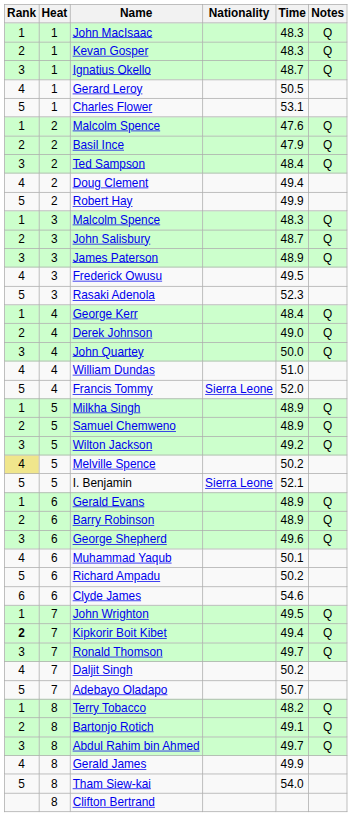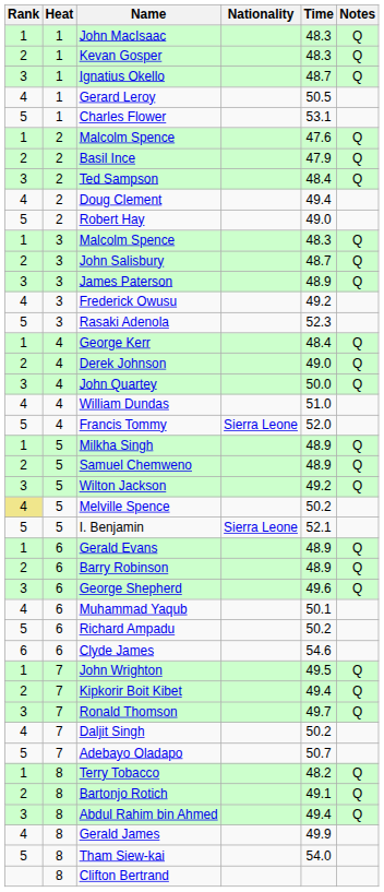 <table class="wikitable sortable" style="text-align:center">
 <tr>
 <th>Rank</th>
 <th>Heat</th>
 <th>Name</th>
 <th>Nationality</th>
 <th>Time</th>
 <th>Notes</th>
 </tr>
 <tr bgcolor=ccffcc>
 <td>1</td>
 <td>1</td>
 <td align=left><a href='#'>John MacIsaac</a></td>
 <td align=left></td>
 <td>48.3</td>
 <td>Q</td>
 </tr>
 <tr bgcolor=ccffcc>
 <td>2</td>
 <td>1</td>
 <td align=left><a href='#'>Kevan Gosper</a></td>
 <td align=left></td>
 <td>48.3</td>
 <td>Q</td>
 </tr>
 <tr bgcolor=ccffcc>
 <td>3</td>
 <td>1</td>
 <td align=left><a href='#'>Ignatius Okello</a></td>
 <td align=left></td>
 <td>48.7</td>
 <td>Q</td>
 </tr>
 <tr>
 <td>4</td>
 <td>1</td>
 <td align=left><a href='#'>Gerard Leroy</a></td>
 <td align=left></td>
 <td>50.5</td>
 <td></td>
 </tr>
 <tr>
 <td>5</td>
 <td>1</td>
 <td align=left><a href='#'>Charles Flower</a></td>
 <td align=left></td>
 <td>53.1</td>
 <td></td>
 </tr>
 <tr bgcolor=ccffcc>
 <td>1</td>
 <td>2</td>
 <td align=left><a href='#'>Malcolm Spence</a></td>
 <td align=left></td>
 <td>47.6</td>
 <td>Q</td>
 </tr>
 <tr bgcolor=ccffcc>
 <td>2</td>
 <td>2</td>
 <td align=left><a href='#'>Basil Ince</a></td>
 <td align=left></td>
 <td>47.9</td>
 <td>Q</td>
 </tr>
 <tr bgcolor=ccffcc>
 <td>3</td>
 <td>2</td>
 <td align=left><a href='#'>Ted Sampson</a></td>
 <td align=left></td>
 <td>48.4</td>
 <td>Q</td>
 </tr>
 <tr>
 <td>4</td>
 <td>2</td>
 <td align=left><a href='#'>Doug Clement</a></td>
 <td align=left></td>
 <td>49.4</td>
 <td></td>
 </tr>
 <tr>
 <td>5</td>
 <td>2</td>
 <td align=left><a href='#'>Robert Hay</a></td>
 <td align=left></td>
-<td>49.9</td>
+<td>49.0</td>
 <td></td>
 </tr>
 <tr bgcolor=ccffcc>
 <td>1</td>
 <td>3</td>
 <td align=left><a href='#'>Malcolm Spence</a></td>
 <td align=left></td>
 <td>48.3</td>
 <td>Q</td>
 </tr>
 <tr bgcolor=ccffcc>
 <td>2</td>
 <td>3</td>
 <td align=left><a href='#'>John Salisbury</a></td>
 <td align=left></td>
 <td>48.7</td>
 <td>Q</td>
 </tr>
 <tr bgcolor=ccffcc>
 <td>3</td>
 <td>3</td>
 <td align=left><a href='#'>James Paterson</a></td>
 <td align=left></td>
 <td>48.9</td>
 <td>Q</td>
 </tr>
 <tr>
 <td>4</td>
 <td>3</td>
 <td align=left><a href='#'>Frederick Owusu</a></td>
 <td align=left></td>
-<td>49.5</td>
+<td>49.2</td>
 <td></td>
 </tr>
 <tr>
 <td>5</td>
 <td>3</td>
 <td align=left><a href='#'>Rasaki Adenola</a></td>
 <td align=left></td>
 <td>52.3</td>
 <td></td>
 </tr>
 <tr bgcolor=ccffcc>
 <td>1</td>
 <td>4</td>
 <td align=left><a href='#'>George Kerr</a></td>
 <td align=left></td>
 <td>48.4</td>
 <td>Q</td>
 </tr>
 <tr bgcolor=ccffcc>
 <td>2</td>
 <td>4</td>
 <td align=left><a href='#'>Derek Johnson</a></td>
 <td align=left></td>
 <td>49.0</td>
 <td>Q</td>
 </tr>
 <tr bgcolor=ccffcc>
 <td>3</td>
 <td>4</td>
 <td align=left><a href='#'>John Quartey</a></td>
 <td align=left></td>
 <td>50.0</td>
 <td>Q</td>
 </tr>
 <tr>
 <td>4</td>
 <td>4</td>
 <td align=left><a href='#'>William Dundas</a></td>
 <td align=left></td>
 <td>51.0</td>
 <td></td>
 </tr>
 <tr>
 <td>5</td>
 <td>4</td>
 <td align=left><a href='#'>Francis Tommy</a></td>
 <td align=left> <a href='#'>Sierra Leone</a></td>
 <td>52.0</td>
 <td></td>
 </tr>
 <tr bgcolor=ccffcc>
 <td>1</td>
 <td>5</td>
 <td align=left><a href='#'>Milkha Singh</a></td>
 <td align=left></td>
 <td>48.9</td>
 <td>Q</td>
 </tr>
 <tr bgcolor=ccffcc>
 <td>2</td>
 <td>5</td>
 <td align=left><a href='#'>Samuel Chemweno</a></td>
 <td align=left></td>
 <td>48.9</td>
 <td>Q</td>
 </tr>
 <tr bgcolor=ccffcc>
 <td>3</td>
 <td>5</td>
 <td align=left><a href='#'>Wilton Jackson</a></td>
 <td align=left></td>
 <td>49.2</td>
 <td>Q</td>
 </tr>
 <tr>
 <td style="background: khaki;">4</td>
 <td>5</td>
 <td align=left><a href='#'>Melville Spence</a></td>
 <td align=left></td>
 <td>50.2</td>
 <td></td>
 </tr>
 <tr>
 <td>5</td>
 <td>5</td>
 <td align=left>I. Benjamin</td>
 <td align=left> <a href='#'>Sierra Leone</a></td>
 <td>52.1</td>
 <td></td>
 </tr>
 <tr bgcolor=ccffcc>
 <td>1</td>
 <td>6</td>
 <td align=left><a href='#'>Gerald Evans</a></td>
 <td align=left></td>
 <td>48.9</td>
 <td>Q</td>
 </tr>
 <tr bgcolor=ccffcc>
 <td>2</td>
 <td>6</td>
 <td align=left><a href='#'>Barry Robinson</a></td>
 <td align=left></td>
 <td>48.9</td>
 <td>Q</td>
 </tr>
 <tr bgcolor=ccffcc>
 <td>3</td>
 <td>6</td>
 <td align=left><a href='#'>George Shepherd</a></td>
 <td align=left></td>
 <td>49.6</td>
 <td>Q</td>
 </tr>
 <tr>
 <td>4</td>
 <td>6</td>
 <td align=left><a href='#'>Muhammad Yaqub</a></td>
 <td align=left></td>
 <td>50.1</td>
 <td></td>
 </tr>
 <tr>
 <td>5</td>
 <td>6</td>
 <td align=left><a href='#'>Richard Ampadu</a></td>
 <td align=left></td>
 <td>50.2</td>
 <td></td>
 </tr>
 <tr>
 <td>6</td>
 <td>6</td>
 <td align=left><a href='#'>Clyde James</a></td>
 <td align=left></td>
 <td>54.6</td>
 <td></td>
 </tr>
 <tr bgcolor=ccffcc>
 <td>1</td>
 <td>7</td>
 <td align=left><a href='#'>John Wrighton</a></td>
 <td align=left></td>
 <td>49.5</td>
 <td>Q</td>
 </tr>
 <tr bgcolor=ccffcc>
-<td><strong>2</strong></td>
+<td>2</td>
 <td>7</td>
 <td align=left><a href='#'>Kipkorir Boit Kibet</a></td>
 <td align=left></td>
 <td>49.4</td>
 <td>Q</td>
 </tr>
 <tr bgcolor=ccffcc>
 <td>3</td>
 <td>7</td>
 <td align=left><a href='#'>Ronald Thomson</a></td>
 <td align=left></td>
 <td>49.7</td>
 <td>Q</td>
 </tr>
 <tr>
 <td>4</td>
 <td>7</td>
 <td align=left><a href='#'>Daljit Singh</a></td>
 <td align=left></td>
 <td>50.2</td>
 <td></td>
 </tr>
 <tr>
 <td>5</td>
 <td>7</td>
 <td align=left><a href='#'>Adebayo Oladapo</a></td>
 <td align=left></td>
 <td>50.7</td>
 <td></td>
 </tr>
 <tr bgcolor=ccffcc>
 <td>1</td>
 <td>8</td>
 <td align=left><a href='#'>Terry Tobacco</a></td>
 <td align=left></td>
 <td>48.2</td>
 <td>Q</td>
 </tr>
 <tr bgcolor=ccffcc>
 <td>2</td>
 <td>8</td>
 <td align=left><a href='#'>Bartonjo Rotich</a></td>
 <td align=left></td>
 <td>49.1</td>
 <td>Q</td>
 </tr>
 <tr bgcolor=ccffcc>
 <td>3</td>
 <td>8</td>
 <td align=left><a href='#'>Abdul Rahim bin Ahmed</a></td>
 <td align=left></td>
-<td>49.7</td>
+<td>49.4</td>
 <td>Q</td>
 </tr>
 <tr>
 <td>4</td>
 <td>8</td>
 <td align=left><a href='#'>Gerald James</a></td>
 <td align=left></td>
 <td>49.9</td>
 <td></td>
 </tr>
 <tr>
 <td>5</td>
 <td>8</td>
 <td align=left><a href='#'>Tham Siew-kai</a></td>
 <td align=left></td>
 <td>54.0</td>
 <td></td>
 </tr>
 <tr>
 <td></td>
 <td>8</td>
 <td align=left><a href='#'>Clifton Bertrand</a></td>
 <td align=left></td>
 <td></td>
 <td></td>
 </tr>
 </table>
